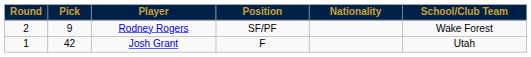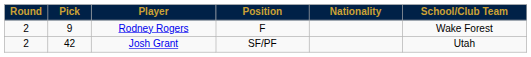 <table class="wikitable sortable sortable">
 <tr>
 <th style="background:#002147;color:#CBA135;" width="7%">Round</th>
 <th style="background:#002147;color:#CBA135;" width="7%">Pick</th>
 <th style="background:#002147;color:#CBA135;" width="20%">Player</th>
 <th style="background:#002147;color:#CBA135;" width="15%">Position</th>
 <th style="background:#002147;color:#CBA135;" width="15%">Nationality</th>
 <th style="background:#002147;color:#CBA135;" width="20%">School/Club Team</th>
 </tr>
 <tr style="text-align: center">
 <td>2</td>
 <td>9</td>
 <td><a href='#'>Rodney Rogers</a></td>
-<td>SF/PF</td>
+<td>F</td>
 <td></td>
 <td>Wake Forest</td>
 </tr>
 <tr style="text-align: center">
-<td>1</td>
+<td>2</td>
 <td>42</td>
 <td><a href='#'>Josh Grant</a></td>
-<td>F</td>
+<td>SF/PF</td>
 <td></td>
 <td>Utah</td>
 </tr>
 </table>
